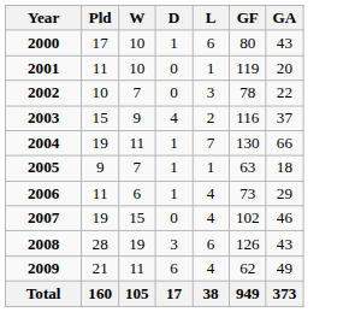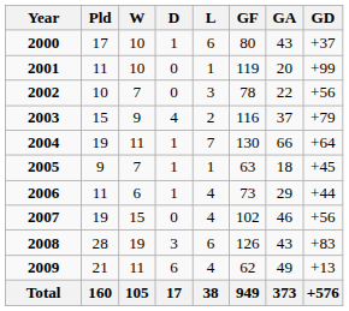 <table class="wikitable" style="text-align: center;">
 <tr>
 <th width=70>Year</th>
 <th width=30>Pld</th>
 <th width=30>W</th>
 <th width=30>D</th>
 <th width=30>L</th>
 <th width=30>GF</th>
 <th width=30>GA</th>
+<th width=30>GD</th>
 </tr>
 <tr>
 <td><strong>2000</strong></td>
 <td>17</td>
 <td>10</td>
 <td>1</td>
 <td>6</td>
 <td>80</td>
 <td>43</td>
+<td>+37</td>
 </tr>
 <tr>
 <td><strong>2001</strong></td>
 <td>11</td>
 <td>10</td>
 <td>0</td>
 <td>1</td>
 <td>119</td>
 <td>20</td>
+<td>+99</td>
 </tr>
 <tr>
 <td><strong>2002</strong></td>
 <td>10</td>
 <td>7</td>
 <td>0</td>
 <td>3</td>
 <td>78</td>
 <td>22</td>
+<td>+56</td>
 </tr>
 <tr>
 <td><strong>2003</strong></td>
 <td>15</td>
 <td>9</td>
 <td>4</td>
 <td>2</td>
 <td>116</td>
 <td>37</td>
+<td>+79</td>
 </tr>
 <tr>
 <td><strong>2004</strong></td>
 <td>19</td>
 <td>11</td>
 <td>1</td>
 <td>7</td>
 <td>130</td>
 <td>66</td>
+<td>+64</td>
 </tr>
 <tr>
 <td><strong>2005</strong></td>
 <td>9</td>
 <td>7</td>
 <td>1</td>
 <td>1</td>
 <td>63</td>
 <td>18</td>
+<td>+45</td>
 </tr>
 <tr>
 <td><strong>2006</strong></td>
 <td>11</td>
 <td>6</td>
 <td>1</td>
 <td>4</td>
 <td>73</td>
 <td>29</td>
+<td>+44</td>
 </tr>
 <tr>
 <td><strong>2007</strong></td>
 <td>19</td>
 <td>15</td>
 <td>0</td>
 <td>4</td>
 <td>102</td>
 <td>46</td>
+<td>+56</td>
 </tr>
 <tr>
 <td><strong>2008</strong></td>
 <td>28</td>
 <td>19</td>
 <td>3</td>
 <td>6</td>
 <td>126</td>
 <td>43</td>
+<td>+83</td>
 </tr>
 <tr>
 <td><strong>2009</strong></td>
 <td>21</td>
 <td>11</td>
 <td>6</td>
 <td>4</td>
 <td>62</td>
 <td>49</td>
+<td>+13</td>
 </tr>
 <tr>
 <th>Total</th>
 <th>160</th>
 <th>105</th>
 <th>17</th>
 <th>38</th>
 <th>949</th>
 <th>373</th>
+<th>+576</th>
 </tr>
 </table>
